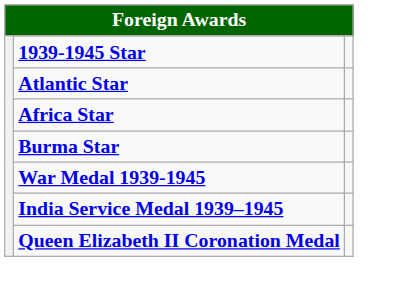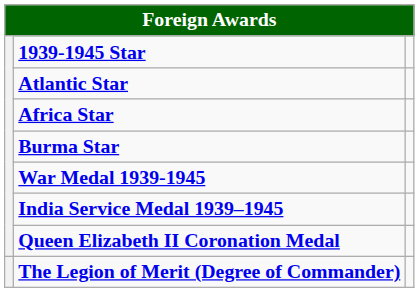 <table class="wikitable">
 <tr>
 <th colspan="3" style="background:#006400; color:#FFFFFF; text-align:center"><strong>Foreign Awards</strong></th>
 </tr>
 <tr>
 <th rowspan="7"><strong></strong></th>
 <td><strong><a href='#'>1939-1945 Star</a></strong></td>
 <td></td>
 </tr>
 <tr>
 <td><strong><a href='#'>Atlantic Star</a></strong></td>
 <td></td>
 </tr>
 <tr>
 <td><strong><a href='#'>Africa Star</a></strong></td>
 <td></td>
 </tr>
 <tr>
 <td><strong><a href='#'>Burma Star</a></strong></td>
 <td></td>
 </tr>
 <tr>
 <td><strong><a href='#'>War Medal 1939-1945</a></strong></td>
 <td></td>
 </tr>
 <tr>
 <td><a href='#'><strong>India Service Medal 1939–1945</strong></a></td>
 <td></td>
 </tr>
 <tr>
 <td><strong><a href='#'>Queen Elizabeth II Coronation Medal</a></strong></td>
 <td></td>
 </tr>
+<tr>
+<th><strong></strong></th>
+<td><a href='#'><strong>The Legion of Merit (Degree of Commander)</strong></a></td>
+<td></td>
+</tr>
 </table>
